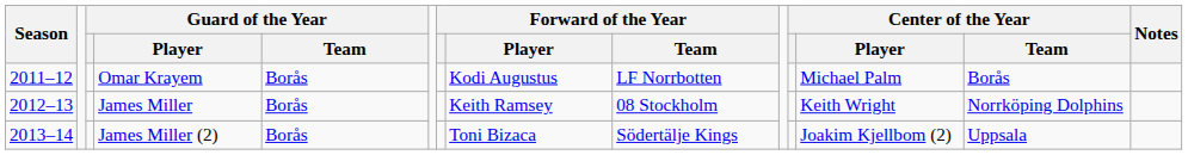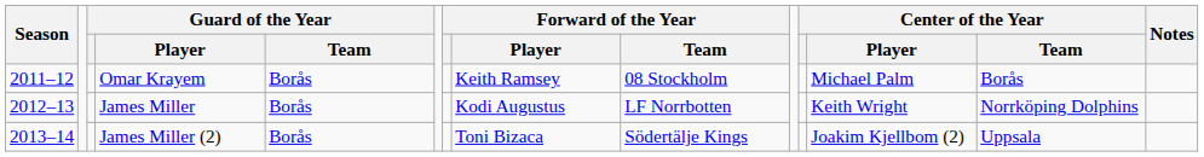 <table class="wikitable sortable">
 <tr>
 <th rowspan=2>Season</th>
 <td rowspan=5></td>
 <th colspan=3>Guard of the Year</th>
 <td rowspan=5></td>
 <th colspan=3>Forward of the Year</th>
 <td rowspan=5></td>
 <th colspan=3>Center of the Year</th>
 <th rowspan=2>Notes</th>
 </tr>
 <tr>
 <th></th>
 <th width=140>Player</th>
 <th width=140>Team</th>
 <th></th>
 <th width=140>Player</th>
 <th width=140>Team</th>
 <th></th>
 <th width=140>Player</th>
 <th width=140>Team</th>
 </tr>
 <tr>
 <td style="text-align:center;"><a href='#'>2011–12</a></td>
 <td style="text-align:center;"></td>
 <td><a href='#'>Omar Krayem</a></td>
 <td><a href='#'>Borås</a></td>
 <td style="text-align:center;"></td>
-<td><a href='#'>Kodi Augustus</a></td>
-<td><a href='#'>LF Norrbotten</a></td>
+<td><a href='#'>Keith Ramsey</a></td>
+<td><a href='#'>08 Stockholm</a></td>
 <td style="text-align:center;"></td>
 <td><a href='#'>Michael Palm</a></td>
 <td><a href='#'>Borås</a></td>
 <td style="text-align:center;"></td>
 </tr>
 <tr>
 <td style="text-align:center;"><a href='#'>2012–13</a></td>
 <td style="text-align:center;"></td>
 <td><a href='#'>James Miller</a></td>
 <td><a href='#'>Borås</a></td>
 <td style="text-align:center;"></td>
-<td><a href='#'>Keith Ramsey</a></td>
-<td><a href='#'>08 Stockholm</a></td>
+<td><a href='#'>Kodi Augustus</a></td>
+<td><a href='#'>LF Norrbotten</a></td>
 <td style="text-align:center;"></td>
 <td><a href='#'>Keith Wright</a></td>
 <td><a href='#'>Norrköping Dolphins</a></td>
 <td style="text-align:center;"></td>
 </tr>
 <tr>
 <td style="text-align:center;"><a href='#'>2013–14</a></td>
 <td style="text-align:center;"></td>
 <td><a href='#'>James Miller</a> (2)</td>
 <td><a href='#'>Borås</a></td>
 <td style="text-align:center;"></td>
 <td><a href='#'>Toni Bizaca</a></td>
 <td><a href='#'>Södertälje Kings</a></td>
 <td style="text-align:center;"></td>
 <td><a href='#'>Joakim Kjellbom</a> (2)</td>
 <td><a href='#'>Uppsala</a></td>
 <td style="text-align:center;"></td>
 </tr>
 </table>
